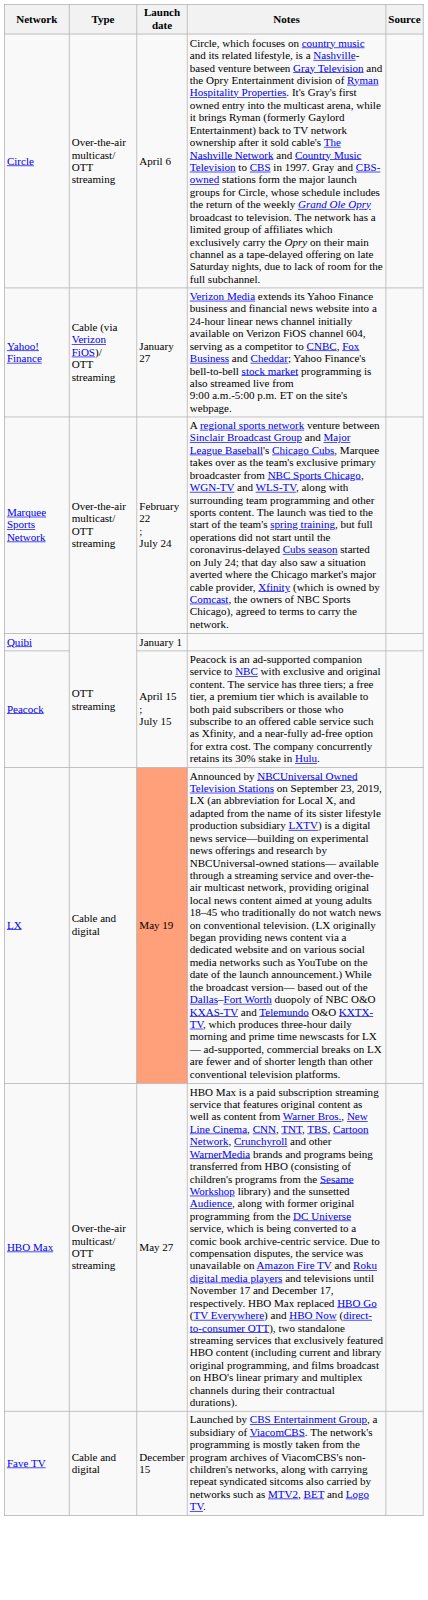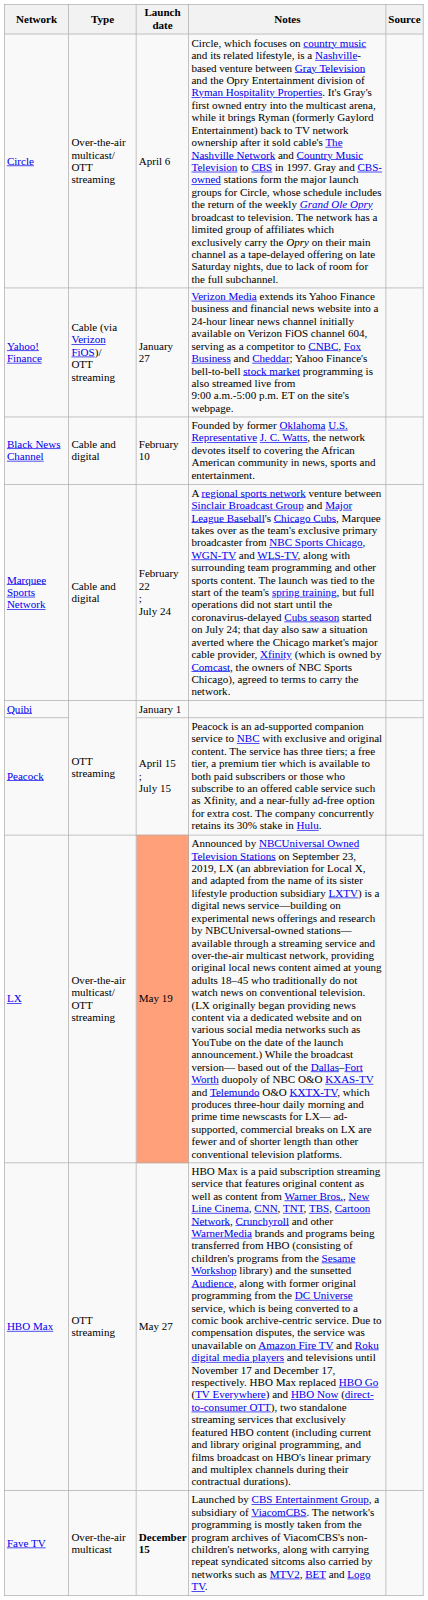 <table class="wikitable">
 <tr>
 <th style="text-align:center; width:125px;">Network</th>
 <th style="text-align:center; width:130px;">Type</th>
 <th style="text-align:center; width:60px;">Launch date</th>
 <th style="text-align:center; width:500px;">Notes</th>
 <th style="text-align:center; width:30px;">Source</th>
 </tr>
 <tr>
 <td><a href='#'>Circle</a></td>
 <td>Over-the-air multicast/<br>OTT streaming</td>
 <td>April 6</td>
 <td>Circle, which focuses on <a href='#'>country music</a> and its related lifestyle, is a <a href='#'>Nashville</a>-based venture between <a href='#'>Gray Television</a> and the Opry Entertainment division of <a href='#'>Ryman Hospitality Properties</a>. It's Gray's first owned entry into the multicast arena, while it brings Ryman (formerly Gaylord Entertainment) back to TV network ownership after it sold cable's <a href='#'>The Nashville Network</a> and <a href='#'>Country Music Television</a> to <a href='#'>CBS</a> in 1997. Gray and <a href='#'>CBS-owned</a> stations form the major launch groups for Circle, whose schedule includes the return of the weekly <em><a href='#'>Grand Ole Opry</a></em> broadcast to television. The network has a limited group of affiliates which exclusively carry the <em>Opry</em> on their main channel as a tape-delayed offering on late Saturday nights, due to lack of room for the full subchannel.</td>
 <td><br></td>
 </tr>
 <tr>
 <td><a href='#'>Yahoo! Finance</a></td>
 <td>Cable (via <a href='#'>Verizon FiOS</a>)/<br>OTT streaming</td>
 <td>January 27</td>
 <td><a href='#'>Verizon Media</a> extends its Yahoo Finance business and financial news website into a 24-hour linear news channel initially available on Verizon FiOS channel 604, serving as a competitor to <a href='#'>CNBC</a>, <a href='#'>Fox Business</a> and <a href='#'>Cheddar</a>; Yahoo Finance's bell-to-bell <a href='#'>stock market</a> programming is also streamed live from 9:00 a.m.-5:00 p.m. ET on the site's webpage.</td>
 <td></td>
 </tr>
 <tr>
+<td><a href='#'>Black News Channel</a></td>
+<td>Cable and digital</td>
+<td>February 10</td>
+<td>Founded by former <a href='#'>Oklahoma</a> <a href='#'>U.S. Representative</a> <a href='#'>J. C. Watts</a>, the network devotes itself to covering the African American community in news, sports and entertainment.</td>
+<td></td>
+</tr>
+<tr>
 <td><a href='#'>Marquee Sports Network</a></td>
-<td>Over-the-air multicast/<br>OTT streaming</td>
+<td>Cable and digital</td>
 <td>February 22<br>;<br>July 24<br></td>
 <td>A <a href='#'>regional sports network</a> venture between <a href='#'>Sinclair Broadcast Group</a> and <a href='#'>Major League Baseball</a>'s <a href='#'>Chicago Cubs</a>, Marquee takes over as the team's exclusive primary broadcaster from <a href='#'>NBC Sports Chicago</a>, <a href='#'>WGN-TV</a> and <a href='#'>WLS-TV</a>, along with surrounding team programming and other sports content. The launch was tied to the start of the team's <a href='#'>spring training</a>, but full operations did not start until the coronavirus-delayed <a href='#'>Cubs season</a> started on July 24; that day also saw a situation averted where the Chicago market's major cable provider, <a href='#'>Xfinity</a> (which is owned by <a href='#'>Comcast</a>, the owners of NBC Sports Chicago), agreed to terms to carry the network.</td>
 <td></td>
 </tr>
 <tr>
 <td><a href='#'>Quibi</a></td>
 <td rowspan=2>OTT streaming</td>
 <td>January 1</td>
 <td></td>
 <td></td>
 </tr>
 <tr>
 <td><a href='#'>Peacock</a></td>
 <td>April 15<br>;<br>July 15<br></td>
 <td>Peacock is an ad-supported companion service to <a href='#'>NBC</a> with exclusive and original content. The service has three tiers; a free tier, a premium tier which is available to both paid subscribers or those who subscribe to an offered cable service such as Xfinity, and a near-fully ad-free option for extra cost. The company concurrently retains its 30% stake in <a href='#'>Hulu</a>.</td>
 <td></td>
 </tr>
 <tr>
 <td><a href='#'>LX</a></td>
-<td>Cable and digital</td>
+<td>Over-the-air multicast/<br>OTT streaming</td>
 <td style="background: lightsalmon;">May 19</td>
 <td>Announced by <a href='#'>NBCUniversal Owned Television Stations</a> on September 23, 2019, LX (an abbreviation for Local X, and adapted from the name of its sister lifestyle production subsidiary <a href='#'>LXTV</a>) is a digital news service—building on experimental news offerings and research by NBCUniversal-owned stations— available through a streaming service and over-the-air multicast network, providing original local news content aimed at young adults 18–45 who traditionally do not watch news on conventional television. (LX originally began providing news content via a dedicated website and on various social media networks such as YouTube on the date of the launch announcement.) While the broadcast version— based out of the <a href='#'>Dallas</a>–<a href='#'>Fort Worth</a> duopoly of NBC O&O <a href='#'>KXAS-TV</a> and <a href='#'>Telemundo</a> O&O <a href='#'>KXTX-TV</a>, which produces three-hour daily morning and prime time newscasts for LX— ad-supported, commercial breaks on LX are fewer and of shorter length than other conventional television platforms.</td>
 <td></td>
 </tr>
 <tr>
 <td><a href='#'>HBO Max</a></td>
-<td>Over-the-air multicast/<br>OTT streaming</td>
+<td>OTT streaming</td>
 <td>May 27</td>
 <td>HBO Max is a paid subscription streaming service that features original content as well as content from <a href='#'>Warner Bros.</a>, <a href='#'>New Line Cinema</a>, <a href='#'>CNN</a>, <a href='#'>TNT</a>, <a href='#'>TBS</a>, <a href='#'>Cartoon Network</a>, <a href='#'>Crunchyroll</a> and other <a href='#'>WarnerMedia</a> brands and programs being transferred from HBO (consisting of children's programs from the <a href='#'>Sesame Workshop</a> library) and the sunsetted <a href='#'>Audience</a>, along with former original programming from the <a href='#'>DC Universe</a> service, which is being converted to a comic book archive-centric service. Due to compensation disputes, the service was unavailable on <a href='#'>Amazon Fire TV</a> and <a href='#'>Roku</a> <a href='#'>digital media players</a> and televisions until November 17 and December 17, respectively. HBO Max replaced <a href='#'>HBO Go</a> (<a href='#'>TV Everywhere</a>) and <a href='#'>HBO Now</a> (<a href='#'>direct-to-consumer OTT</a>), two standalone streaming services that exclusively featured HBO content (including current and library original programming, and films broadcast on HBO's linear primary and multiplex channels during their contractual durations).</td>
 <td><br></td>
 </tr>
 <tr>
 <td><a href='#'>Fave TV</a></td>
-<td>Cable and digital</td>
-<td>December 15</td>
+<td>Over-the-air multicast</td>
+<td><strong>December 15</strong></td>
 <td>Launched by <a href='#'>CBS Entertainment Group</a>, a subsidiary of <a href='#'>ViacomCBS</a>. The network's programming is mostly taken from the program archives of ViacomCBS's non-children's networks, along with carrying repeat syndicated sitcoms also carried by networks such as <a href='#'>MTV2</a>, <a href='#'>BET</a> and <a href='#'>Logo TV</a>.</td>
 </tr>
 </table>
